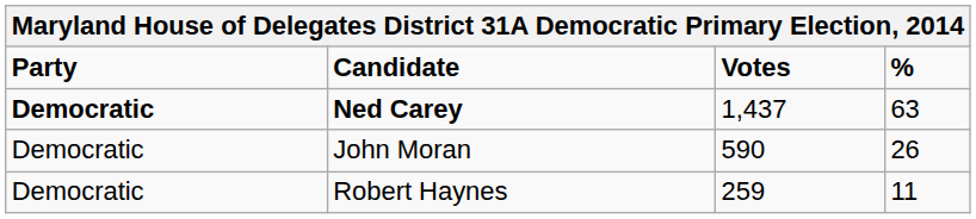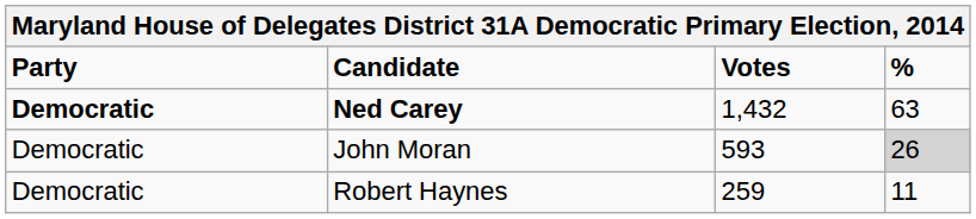 <table class="wikitable">
 <tr>
 <th colspan="4">Maryland House of Delegates District 31A Democratic Primary Election, 2014</th>
 </tr>
 <tr>
 <td><strong>Party</strong></td>
 <td><strong>Candidate</strong></td>
 <td><strong>Votes</strong></td>
 <td><strong>%</strong></td>
 </tr>
 <tr>
 <td><strong>Democratic</strong></td>
 <td><strong>Ned Carey</strong></td>
-<td>1,437</td>
+<td>1,432</td>
 <td>63</td>
 </tr>
 <tr>
 <td>Democratic</td>
 <td>John Moran</td>
-<td>590</td>
-<td>26</td>
+<td>593</td>
+<td style="background: lightgrey;">26</td>
 </tr>
 <tr>
 <td>Democratic</td>
 <td>Robert Haynes</td>
 <td>259</td>
 <td>11</td>
 </tr>
 </table>
